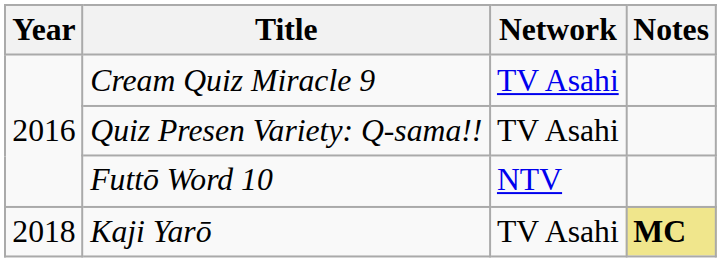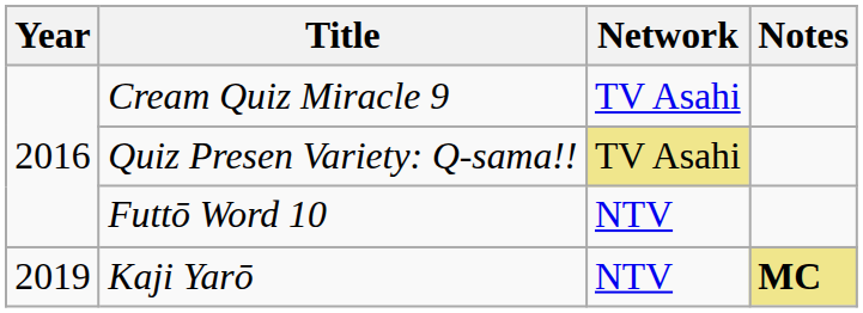 <table class="wikitable">
 <tr>
 <th>Year</th>
 <th>Title</th>
 <th>Network</th>
 <th>Notes</th>
 </tr>
 <tr>
 <td rowspan="3">2016</td>
 <td><em>Cream Quiz Miracle 9</em></td>
 <td><a href='#'>TV Asahi</a></td>
 <td></td>
 </tr>
 <tr>
 <td><em>Quiz Presen Variety: Q-sama!!</em></td>
-<td>TV Asahi</td>
+<td style="background: khaki;">TV Asahi</td>
 <td></td>
 </tr>
 <tr>
 <td><em>Futtō Word 10</em></td>
 <td><a href='#'>NTV</a></td>
 <td></td>
 </tr>
 <tr>
-<td>2018</td>
+<td>2019</td>
 <td><em>Kaji Yarō</em></td>
-<td>TV Asahi</td>
+<td><a href='#'>NTV</a></td>
 <td style="background: khaki;"><strong>MC</strong></td>
 </tr>
 </table>
